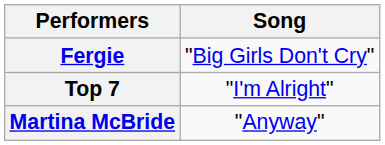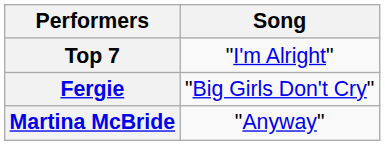 <table class="wikitable unsortable" style="text-align:center;">
 <tr>
 <th scope="col">Performers</th>
 <th scope="col">Song</th>
 </tr>
 <tr>
+<th scope="row">Top 7</th>
+<td>"<a href='#'>I'm Alright</a>"</td>
+</tr>
+<tr>
 <th scope="row"><a href='#'>Fergie</a></th>
 <td>"<a href='#'>Big Girls Don't Cry</a>"</td>
-</tr>
-<tr>
-<th scope="row">Top 7</th>
-<td>"<a href='#'>I'm Alright</a>"</td>
 </tr>
 <tr>
 <th scope="row"><a href='#'>Martina McBride</a></th>
 <td>"<a href='#'>Anyway</a>"</td>
 </tr>
 </table>
